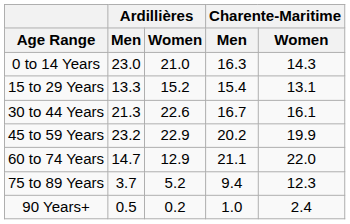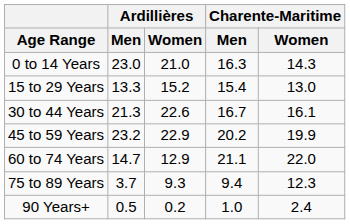 <table class="wikitable" style="text-align:center;">
 <tr>
 <th></th>
 <th colspan=2><strong>Ardillières</strong></th>
 <th colspan=2><strong>Charente-Maritime</strong></th>
 </tr>
 <tr>
 <th><strong>Age Range</strong></th>
 <th><strong>Men</strong></th>
 <th><strong>Women</strong></th>
 <th><strong>Men</strong></th>
 <th><strong>Women</strong></th>
 </tr>
 <tr>
 <td>0 to 14 Years</td>
 <td>23.0</td>
 <td>21.0</td>
 <td>16.3</td>
 <td>14.3</td>
 </tr>
 <tr>
 <td>15 to 29 Years</td>
 <td>13.3</td>
 <td>15.2</td>
 <td>15.4</td>
-<td>13.1</td>
+<td>13.0</td>
 </tr>
 <tr>
 <td>30 to 44 Years</td>
 <td>21.3</td>
 <td>22.6</td>
 <td>16.7</td>
 <td>16.1</td>
 </tr>
 <tr>
 <td>45 to 59 Years</td>
 <td>23.2</td>
 <td>22.9</td>
 <td>20.2</td>
 <td>19.9</td>
 </tr>
 <tr>
 <td>60 to 74 Years</td>
 <td>14.7</td>
 <td>12.9</td>
 <td>21.1</td>
 <td>22.0</td>
 </tr>
 <tr>
 <td>75 to 89 Years</td>
 <td>3.7</td>
-<td>5.2</td>
+<td>9.3</td>
 <td>9.4</td>
 <td>12.3</td>
 </tr>
 <tr>
 <td>90 Years+</td>
 <td>0.5</td>
 <td>0.2</td>
 <td>1.0</td>
 <td>2.4</td>
 </tr>
 </table>
